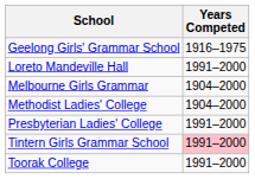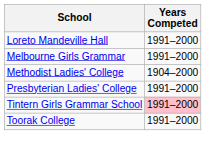 <table class="wikitable sortable">
 <tr>
 <th>School</th>
 <th>Years<br>Competed</th>
-</tr>
-<tr>
-<td><a href='#'>Geelong Girls' Grammar School</a></td>
-<td>1916–1975</td>
 </tr>
 <tr>
 <td><a href='#'>Loreto Mandeville Hall</a></td>
 <td>1991–2000</td>
 </tr>
 <tr>
 <td><a href='#'>Melbourne Girls Grammar</a></td>
-<td>1904–2000</td>
+<td>1991–2000</td>
 </tr>
 <tr>
 <td><a href='#'>Methodist Ladies' College</a></td>
 <td>1904–2000</td>
 </tr>
 <tr>
 <td><a href='#'>Presbyterian Ladies' College</a></td>
 <td>1991–2000</td>
 </tr>
 <tr>
 <td><a href='#'>Tintern Girls Grammar School</a></td>
 <td style="background: pink;">1991–2000</td>
 </tr>
 <tr>
 <td><a href='#'>Toorak College</a></td>
 <td>1991–2000</td>
 </tr>
 </table>
